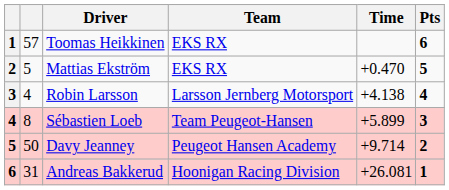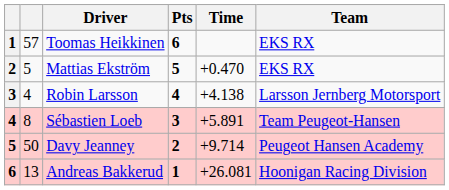 <table class=wikitable style="font-size:95%">
 <tr>
 <th></th>
 <th></th>
 <th>Driver</th>
+<th>Pts</th>
+<th>Time</th>
 <th>Team</th>
-<th>Time</th>
-<th>Pts</th>
 </tr>
 <tr>
 <th>1</th>
 <td>57</td>
 <td> <a href='#'>Toomas Heikkinen</a></td>
+<td><strong>6</strong></td>
+<td></td>
 <td><a href='#'>EKS RX</a></td>
-<td></td>
-<td><strong>6</strong></td>
 </tr>
 <tr>
 <th>2</th>
 <td>5</td>
 <td> <a href='#'>Mattias Ekström</a></td>
+<td><strong>5</strong></td>
+<td>+0.470</td>
 <td><a href='#'>EKS RX</a></td>
-<td>+0.470</td>
-<td><strong>5</strong></td>
 </tr>
 <tr>
 <th>3</th>
 <td>4</td>
 <td> <a href='#'>Robin Larsson</a></td>
+<td><strong>4</strong></td>
+<td>+4.138</td>
 <td><a href='#'>Larsson Jernberg Motorsport</a></td>
-<td>+4.138</td>
-<td><strong>4</strong></td>
 </tr>
 <tr>
 <th style="background:#ffcccc;">4</th>
 <td style="background:#ffcccc;">8</td>
 <td style="background:#ffcccc;"> <a href='#'>Sébastien Loeb</a></td>
+<td style="background:#ffcccc;"><strong>3</strong></td>
+<td style="background:#ffcccc;">+5.891</td>
 <td style="background:#ffcccc;"><a href='#'>Team Peugeot-Hansen</a></td>
-<td style="background:#ffcccc;">+5.899</td>
-<td style="background:#ffcccc;"><strong>3</strong></td>
 </tr>
 <tr>
 <th style="background:#ffcccc;">5</th>
 <td style="background:#ffcccc;">50</td>
 <td style="background:#ffcccc;"> <a href='#'>Davy Jeanney</a></td>
+<td style="background:#ffcccc;"><strong>2</strong></td>
+<td style="background:#ffcccc;">+9.714</td>
 <td style="background:#ffcccc;"><a href='#'>Peugeot Hansen Academy</a></td>
-<td style="background:#ffcccc;">+9.714</td>
-<td style="background:#ffcccc;"><strong>2</strong></td>
 </tr>
 <tr>
 <th style="background:#ffcccc;">6</th>
-<td style="background:#ffcccc;">31</td>
+<td style="background:#ffcccc;">13</td>
 <td style="background:#ffcccc;"> <a href='#'>Andreas Bakkerud</a></td>
+<td style="background:#ffcccc;"><strong>1</strong></td>
+<td style="background:#ffcccc;">+26.081</td>
 <td style="background:#ffcccc;"><a href='#'>Hoonigan Racing Division</a></td>
-<td style="background:#ffcccc;">+26.081</td>
-<td style="background:#ffcccc;"><strong>1</strong></td>
 </tr>
 </table>
